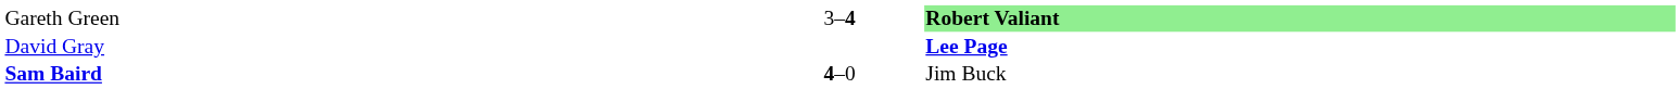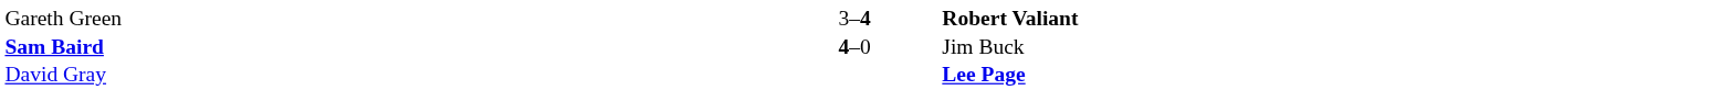 <table width="100%" cellspacing="1">
 <tr>
 <th width=45%></th>
 <th width=10%></th>
 <th width=45%></th>
 </tr>
 <tr>
 <td> Gareth Green</td>
 <td align="center">3–<strong>4</strong></td>
-<td style="background: lightgreen;"> <strong>Robert Valiant</strong></td>
+<td> <strong>Robert Valiant</strong></td>
+</tr>
+<tr>
+<td> <strong><a href='#'>Sam Baird</a></strong></td>
+<td align="center"><strong>4</strong>–0</td>
+<td> Jim Buck</td>
 </tr>
 <tr>
 <td> <a href='#'>David Gray</a></td>
 <td align="center"></td>
 <td> <strong><a href='#'>Lee Page</a></strong></td>
 </tr>
-<tr>
-<td> <strong><a href='#'>Sam Baird</a></strong></td>
-<td align="center"><strong>4</strong>–0</td>
-<td> Jim Buck</td>
-</tr>
 </table>
